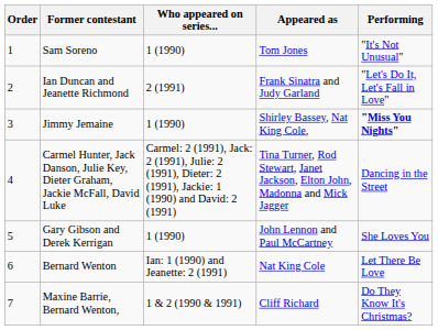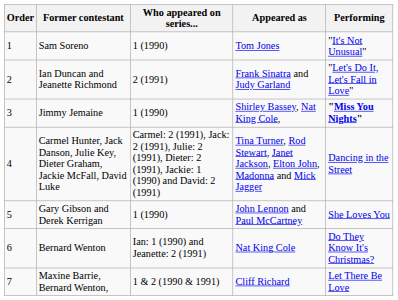 <table class="wikitable">
 <tr>
 <th>Order</th>
 <th>Former contestant</th>
 <th>Who appeared on series...</th>
 <th>Appeared as</th>
 <th>Performing</th>
 </tr>
 <tr>
 <td>1</td>
 <td>Sam Soreno</td>
 <td>1 (1990)</td>
 <td><a href='#'>Tom Jones</a></td>
 <td>"<a href='#'>It's Not Unusual</a>"</td>
 </tr>
 <tr>
 <td>2</td>
 <td>Ian Duncan and Jeanette Richmond</td>
 <td>2 (1991)</td>
 <td><a href='#'>Frank Sinatra</a> and <a href='#'>Judy Garland</a></td>
 <td>"<a href='#'>Let's Do It, Let's Fall in Love</a>"</td>
 </tr>
 <tr>
 <td>3</td>
 <td>Jimmy Jemaine</td>
 <td>1 (1990)</td>
 <td><a href='#'>Shirley Bassey</a>, <a href='#'>Nat King Cole</a>,</td>
 <td><strong>"<a href='#'>Miss You Nights</a>"</strong></td>
 </tr>
 <tr>
 <td>4</td>
 <td>Carmel Hunter, Jack Danson, Julie Key, Dieter Graham, Jackie McFall, David Luke</td>
 <td>Carmel: 2 (1991), Jack: 2 (1991), Julie: 2 (1991), Dieter: 2 (1991), Jackie: 1 (1990) and David: 2 (1991)</td>
 <td><a href='#'>Tina Turner</a>, <a href='#'>Rod Stewart</a>, <a href='#'>Janet Jackson</a>, <a href='#'>Elton John</a>, <a href='#'>Madonna</a> and <a href='#'>Mick Jagger</a></td>
 <td><a href='#'>Dancing in the Street</a></td>
 </tr>
 <tr>
 <td>5</td>
 <td>Gary Gibson and Derek Kerrigan</td>
 <td>1 (1990)</td>
 <td><a href='#'>John Lennon</a> and <a href='#'>Paul McCartney</a></td>
 <td><a href='#'>She Loves You</a></td>
 </tr>
 <tr>
 <td>6</td>
 <td>Bernard Wenton</td>
 <td>Ian: 1 (1990) and Jeanette: 2 (1991)</td>
 <td><a href='#'>Nat King Cole</a></td>
-<td><a href='#'>Let There Be Love</a></td>
+<td><a href='#'>Do They Know It's Christmas?</a></td>
 </tr>
 <tr>
 <td>7</td>
 <td>Maxine Barrie, Bernard Wenton,</td>
 <td>1 & 2 (1990 & 1991)</td>
 <td><a href='#'>Cliff Richard</a></td>
-<td><a href='#'>Do They Know It's Christmas?</a></td>
+<td><a href='#'>Let There Be Love</a></td>
 </tr>
 </table>
